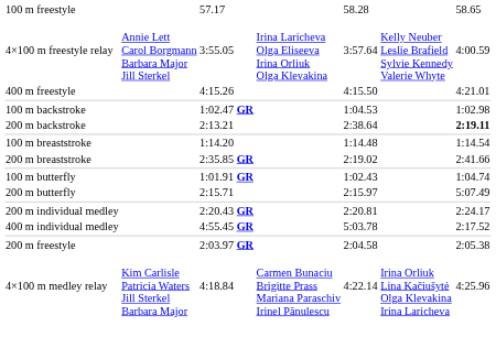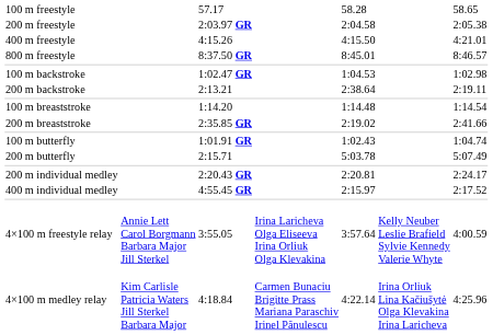 <table>
 <tr>
 <td>100 m freestyle<br></td>
 <td></td>
 <td>57.17</td>
 <td></td>
 <td>58.28</td>
 <td></td>
 <td>58.65</td>
 </tr>
 <tr>
-<td>4×100 m freestyle relay<br></td>
-<td><br><a href='#'>Annie Lett</a><br><a href='#'>Carol Borgmann</a><br><a href='#'>Barbara Major</a><br><a href='#'>Jill Sterkel</a></td>
-<td>3:55.05</td>
-<td><br><a href='#'>Irina Laricheva</a><br><a href='#'>Olga Eliseeva</a><br><a href='#'>Irina Orliuk</a><br><a href='#'>Olga Klevakina</a></td>
-<td>3:57.64</td>
-<td><br><a href='#'>Kelly Neuber</a><br><a href='#'>Leslie Brafield</a><br><a href='#'>Sylvie Kennedy</a><br><a href='#'>Valerie Whyte</a></td>
-<td>4:00.59</td>
+<td>200 m freestyle<br></td>
+<td></td>
+<td>2:03.97 <strong><a href='#'>GR</a></strong></td>
+<td></td>
+<td>2:04.58</td>
+<td></td>
+<td>2:05.38</td>
 </tr>
 <tr>
 <td>400 m freestyle<br></td>
 <td></td>
 <td>4:15.26</td>
 <td></td>
 <td>4:15.50</td>
 <td></td>
 <td>4:21.01</td>
+</tr>
+<tr>
+<td>800 m freestyle<br></td>
+<td></td>
+<td>8:37.50 <strong><a href='#'>GR</a></strong></td>
+<td></td>
+<td>8:45.01</td>
+<td></td>
+<td>8:46.57</td>
 </tr>
 <tr bgcolor=#DDDDDD>
 <td colspan=7></td>
 </tr>
 <tr>
 <td>100 m backstroke<br></td>
 <td></td>
 <td>1:02.47 <strong><a href='#'>GR</a></strong></td>
 <td></td>
 <td>1:04.53</td>
 <td></td>
 <td>1:02.98</td>
 </tr>
 <tr>
 <td>200 m backstroke<br></td>
 <td></td>
 <td>2:13.21</td>
 <td></td>
 <td>2:38.64</td>
 <td></td>
-<td><strong>2:19.11</strong></td>
+<td>2:19.11</td>
 </tr>
 <tr bgcolor=#DDDDDD>
 <td colspan=7></td>
 </tr>
 <tr>
 <td>100 m breaststroke<br></td>
 <td></td>
 <td>1:14.20</td>
 <td></td>
 <td>1:14.48</td>
 <td></td>
 <td>1:14.54</td>
 </tr>
 <tr>
 <td>200 m breaststroke<br></td>
 <td></td>
 <td>2:35.85 <strong><a href='#'>GR</a></strong></td>
 <td></td>
 <td>2:19.02</td>
 <td></td>
 <td>2:41.66</td>
 </tr>
 <tr bgcolor=#DDDDDD>
 <td colspan=7></td>
 </tr>
 <tr>
 <td>100 m butterfly<br></td>
 <td></td>
 <td>1:01.91 <strong><a href='#'>GR</a></strong></td>
 <td></td>
 <td>1:02.43</td>
 <td></td>
 <td>1:04.74</td>
 </tr>
 <tr>
 <td>200 m butterfly<br></td>
 <td></td>
 <td>2:15.71</td>
 <td></td>
-<td>2:15.97</td>
+<td>5:03.78</td>
 <td></td>
 <td>5:07.49</td>
 </tr>
 <tr bgcolor=#DDDDDD>
 <td colspan=7></td>
 </tr>
 <tr>
 <td>200 m individual medley<br></td>
 <td></td>
 <td>2:20.43 <strong><a href='#'>GR</a></strong></td>
 <td></td>
 <td>2:20.81</td>
 <td></td>
 <td>2:24.17</td>
 </tr>
 <tr>
 <td>400 m individual medley<br></td>
 <td></td>
 <td>4:55.45 <strong><a href='#'>GR</a></strong></td>
 <td></td>
-<td>5:03.78</td>
+<td>2:15.97</td>
 <td></td>
 <td>2:17.52</td>
 </tr>
 <tr bgcolor=#DDDDDD>
 <td colspan=7></td>
 </tr>
 <tr>
-<td>200 m freestyle<br></td>
-<td></td>
-<td>2:03.97 <strong><a href='#'>GR</a></strong></td>
-<td></td>
-<td>2:04.58</td>
-<td></td>
-<td>2:05.38</td>
+<td>4×100 m freestyle relay<br></td>
+<td><br><a href='#'>Annie Lett</a><br><a href='#'>Carol Borgmann</a><br><a href='#'>Barbara Major</a><br><a href='#'>Jill Sterkel</a></td>
+<td>3:55.05</td>
+<td><br><a href='#'>Irina Laricheva</a><br><a href='#'>Olga Eliseeva</a><br><a href='#'>Irina Orliuk</a><br><a href='#'>Olga Klevakina</a></td>
+<td>3:57.64</td>
+<td><br><a href='#'>Kelly Neuber</a><br><a href='#'>Leslie Brafield</a><br><a href='#'>Sylvie Kennedy</a><br><a href='#'>Valerie Whyte</a></td>
+<td>4:00.59</td>
 </tr>
 <tr>
 <td>4×100 m medley relay<br></td>
 <td><br><a href='#'>Kim Carlisle</a><br><a href='#'>Patricia Waters</a><br><a href='#'>Jill Sterkel</a><br><a href='#'>Barbara Major</a></td>
 <td>4:18.84</td>
 <td><br><a href='#'>Carmen Bunaciu</a><br><a href='#'>Brigitte Prass</a><br><a href='#'>Mariana Paraschiv</a><br><a href='#'>Irinel Pănulescu</a></td>
 <td>4:22.14</td>
 <td><br><a href='#'>Irina Orliuk</a><br><a href='#'>Lina Kačiušytė</a><br><a href='#'>Olga Klevakina</a><br><a href='#'>Irina Laricheva</a></td>
 <td>4:25.96</td>
 </tr>
 </table>
